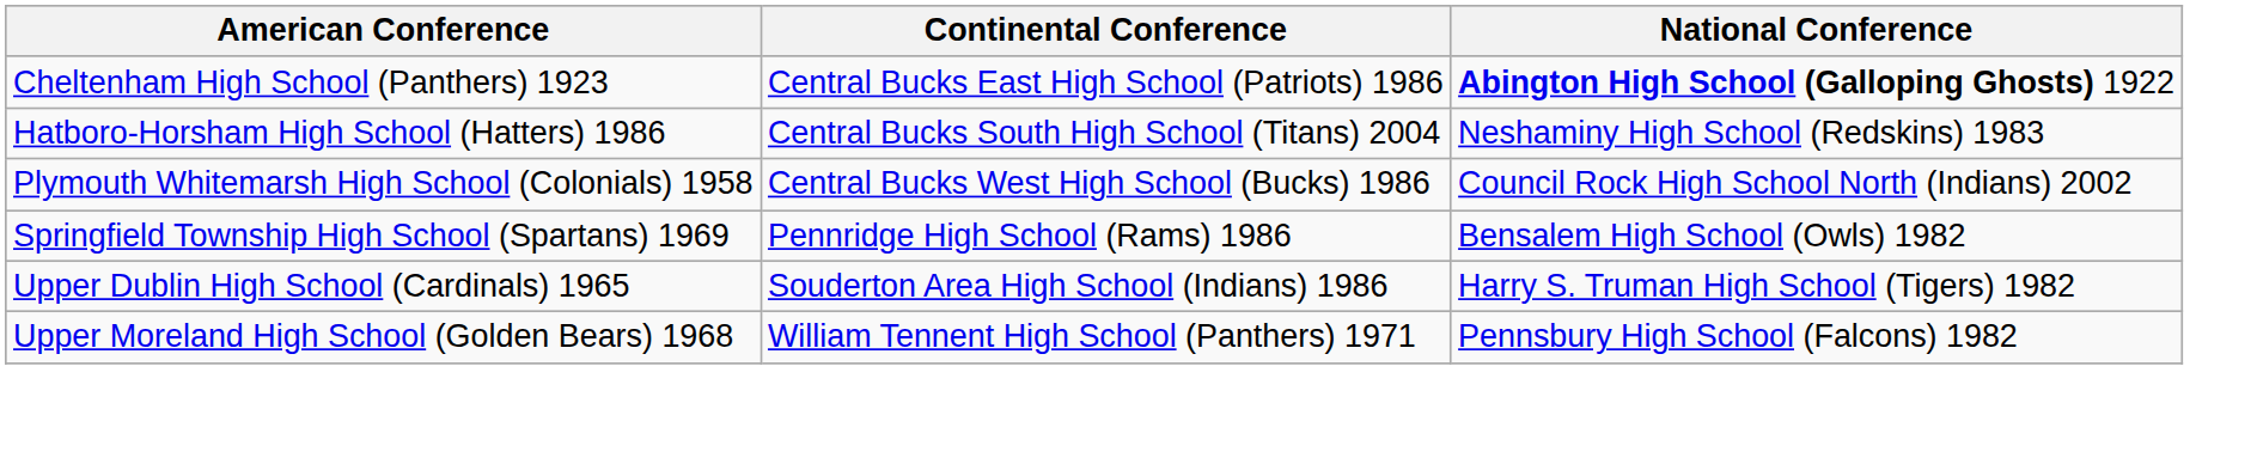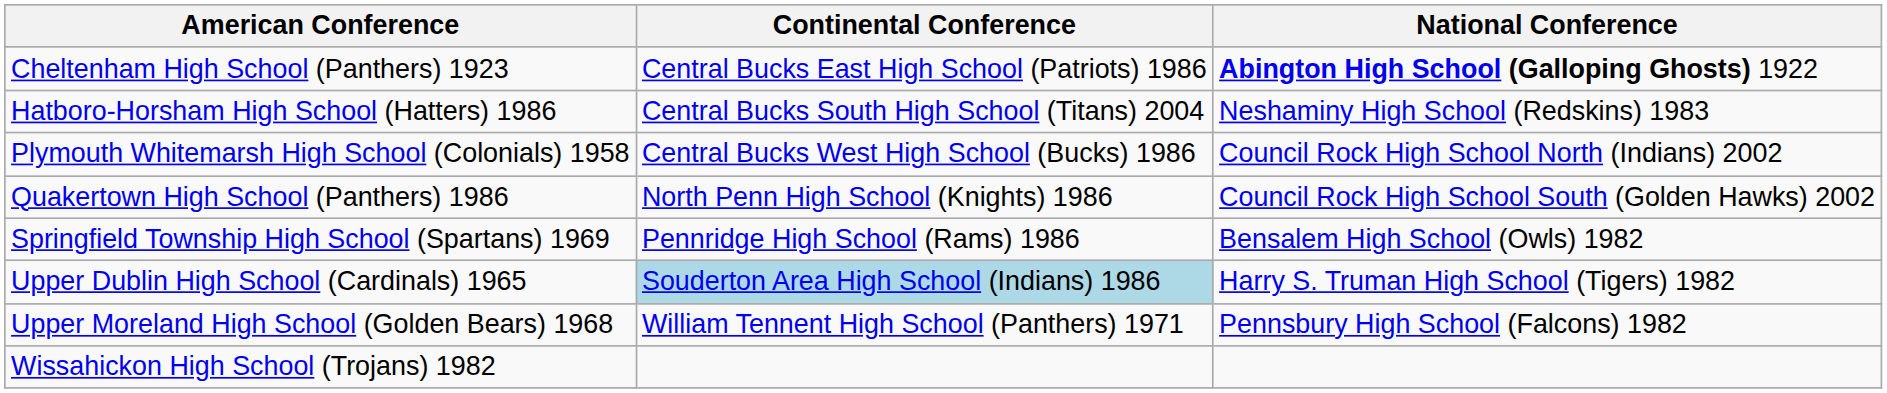 <table class="wikitable">
 <tr>
 <th>American Conference</th>
 <th>Continental Conference</th>
 <th>National Conference</th>
 </tr>
 <tr>
 <td><a href='#'>Cheltenham High School</a> (Panthers) 1923</td>
 <td><a href='#'>Central Bucks East High School</a> (Patriots) 1986</td>
 <td><strong><a href='#'>Abington High School</a> (Galloping Ghosts)</strong> 1922</td>
 </tr>
 <tr>
 <td><a href='#'>Hatboro-Horsham High School</a> (Hatters) 1986</td>
 <td><a href='#'>Central Bucks South High School</a> (Titans) 2004</td>
 <td><a href='#'>Neshaminy High School</a> (Redskins) 1983</td>
 </tr>
 <tr>
 <td><a href='#'>Plymouth Whitemarsh High School</a> (Colonials) 1958</td>
 <td><a href='#'>Central Bucks West High School</a> (Bucks) 1986</td>
 <td><a href='#'>Council Rock High School North</a> (Indians) 2002</td>
 </tr>
 <tr>
+<td><a href='#'>Quakertown High School</a> (Panthers) 1986</td>
+<td><a href='#'>North Penn High School</a> (Knights) 1986</td>
+<td><a href='#'>Council Rock High School South</a> (Golden Hawks) 2002</td>
+</tr>
+<tr>
 <td><a href='#'>Springfield Township High School</a> (Spartans) 1969</td>
 <td><a href='#'>Pennridge High School</a> (Rams) 1986</td>
 <td><a href='#'>Bensalem High School</a> (Owls) 1982</td>
 </tr>
 <tr>
 <td><a href='#'>Upper Dublin High School</a> (Cardinals) 1965</td>
-<td><a href='#'>Souderton Area High School</a> (Indians) 1986</td>
+<td style="background: lightblue;"><a href='#'>Souderton Area High School</a> (Indians) 1986</td>
 <td><a href='#'>Harry S. Truman High School</a> (Tigers) 1982</td>
 </tr>
 <tr>
 <td><a href='#'>Upper Moreland High School</a> (Golden Bears) 1968</td>
 <td><a href='#'>William Tennent High School</a> (Panthers) 1971</td>
 <td><a href='#'>Pennsbury High School</a> (Falcons) 1982</td>
 </tr>
+<tr>
+<td><a href='#'>Wissahickon High School</a> (Trojans) 1982</td>
+<td></td>
+<td></td>
+</tr>
 </table>
